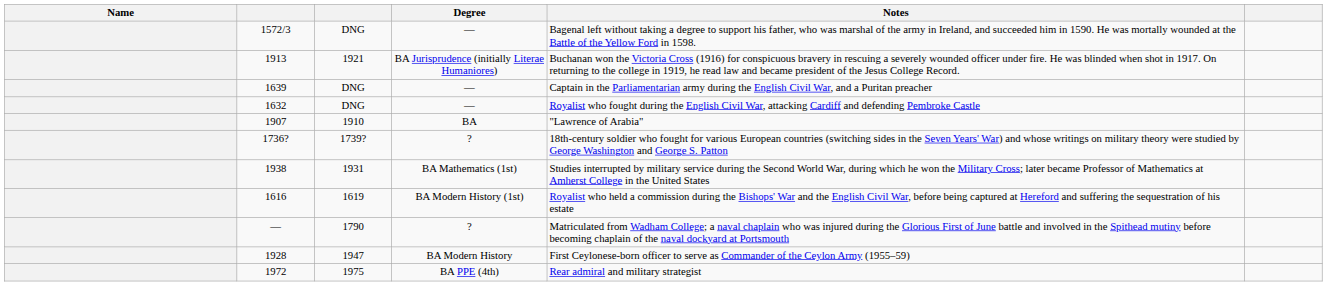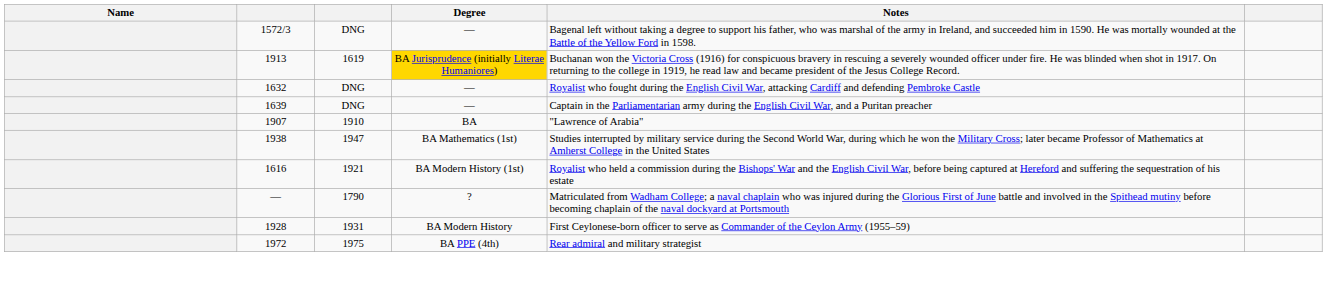 <table class="wikitable sortable">
 <tr>
 <th scope="col" width="15%">Name</th>
 <th scope="col" width="5%"></th>
 <th scope="col" width="5%"></th>
 <th scope="col" width="10%" class="unsortable">Degree</th>
 <th scope="col" width="45%" class="unsortable">Notes</th>
 <th scope="col" width="5%" class="unsortable"></th>
 </tr>
 <tr valign="top">
 <th scope="row"></th>
 <td align="center">1572/3</td>
 <td align="center">DNG</td>
 <td align="center">—</td>
 <td>Bagenal left without taking a degree to support his father, who was marshal of the army in Ireland, and succeeded him in 1590. He was mortally wounded at the <a href='#'>Battle of the Yellow Ford</a> in 1598.</td>
 <td align="center"></td>
 </tr>
 <tr valign="top">
 <th scope="row"></th>
 <td align="center">1913</td>
-<td align="center">1921</td>
-<td align="center">BA <a href='#'>Jurisprudence</a> (initially <a href='#'>Literae Humaniores</a>)</td>
+<td align="center">1619</td>
+<td align="center" style="background: gold;">BA <a href='#'>Jurisprudence</a> (initially <a href='#'>Literae Humaniores</a>)</td>
 <td>Buchanan won the <a href='#'>Victoria Cross</a> (1916) for conspicuous bravery in rescuing a severely wounded officer under fire. He was blinded when shot in 1917. On returning to the college in 1919, he read law and became president of the Jesus College Record.</td>
+<td align="center"></td>
+</tr>
+<tr valign="top">
+<th scope="row"></th>
+<td align="center">1632</td>
+<td align="center">DNG</td>
+<td align="center">—</td>
+<td><a href='#'>Royalist</a> who fought during the <a href='#'>English Civil War</a>, attacking <a href='#'>Cardiff</a> and defending <a href='#'>Pembroke Castle</a></td>
 <td align="center"></td>
 </tr>
 <tr valign="top">
 <th scope="row"></th>
 <td align="center">1639</td>
 <td align="center">DNG</td>
 <td align="center">—</td>
 <td>Captain in the <a href='#'>Parliamentarian</a> army during the <a href='#'>English Civil War</a>, and a Puritan preacher</td>
 <td align="center"></td>
 </tr>
 <tr valign="top">
 <th scope="row"></th>
-<td align="center">1632</td>
-<td align="center">DNG</td>
-<td align="center">—</td>
-<td><a href='#'>Royalist</a> who fought during the <a href='#'>English Civil War</a>, attacking <a href='#'>Cardiff</a> and defending <a href='#'>Pembroke Castle</a></td>
-<td align="center"></td>
-</tr>
-<tr valign="top">
-<th scope="row"></th>
 <td align="center">1907</td>
 <td align="center">1910</td>
 <td align="center">BA</td>
 <td>"Lawrence of Arabia"</td>
 <td align="center"></td>
 </tr>
 <tr valign="top">
 <th scope="row"></th>
-<td align="center"><span>1736</span>?</td>
-<td align="center"><span>1739</span>?</td>
-<td align="center">?</td>
-<td>18th-century soldier who fought for various European countries (switching sides in the <a href='#'>Seven Years' War</a>) and whose writings on military theory were studied by <a href='#'>George Washington</a> and <a href='#'>George S. Patton</a></td>
-<td align="center"></td>
-</tr>
-<tr valign="top">
-<th scope="row"></th>
 <td align="center">1938</td>
-<td align="center">1931</td>
+<td align="center">1947</td>
 <td align="center">BA Mathematics (1st)</td>
 <td>Studies interrupted by military service during the Second World War, during which he won the <a href='#'>Military Cross</a>; later became Professor of Mathematics at <a href='#'>Amherst College</a> in the United States</td>
 <td align="center"></td>
 </tr>
 <tr valign="top">
 <th scope="row"></th>
 <td align="center">1616</td>
-<td align="center">1619</td>
+<td align="center">1921</td>
 <td align="center">BA Modern History (1st)</td>
 <td><a href='#'>Royalist</a> who held a commission during the <a href='#'>Bishops' War</a> and the <a href='#'>English Civil War</a>, before being captured at <a href='#'>Hereford</a> and suffering the sequestration of his estate</td>
 <td align="center"></td>
 </tr>
 <tr valign="top">
 <th scope="row"></th>
 <td align="center">—</td>
 <td align="center">1790</td>
 <td align="center">?</td>
 <td>Matriculated from <a href='#'>Wadham College</a>; a <a href='#'>naval chaplain</a> who was injured during the <a href='#'>Glorious First of June</a> battle and involved in the <a href='#'>Spithead mutiny</a> before becoming chaplain of the <a href='#'>naval dockyard at Portsmouth</a></td>
 <td align="center"></td>
 </tr>
 <tr valign="top">
 <th scope="row"></th>
 <td align="center">1928</td>
-<td align="center">1947</td>
+<td align="center">1931</td>
 <td align="center">BA Modern History</td>
 <td>First Ceylonese-born officer to serve as <a href='#'>Commander of the Ceylon Army</a> (1955–59)</td>
 <td align="center"></td>
 </tr>
 <tr valign="top">
 <th scope="row"></th>
 <td align="center">1972</td>
 <td align="center">1975</td>
 <td align="center">BA <a href='#'>PPE</a> (4th)</td>
 <td><a href='#'>Rear admiral</a> and military strategist</td>
 <td align="center"></td>
 </tr>
 </table>
